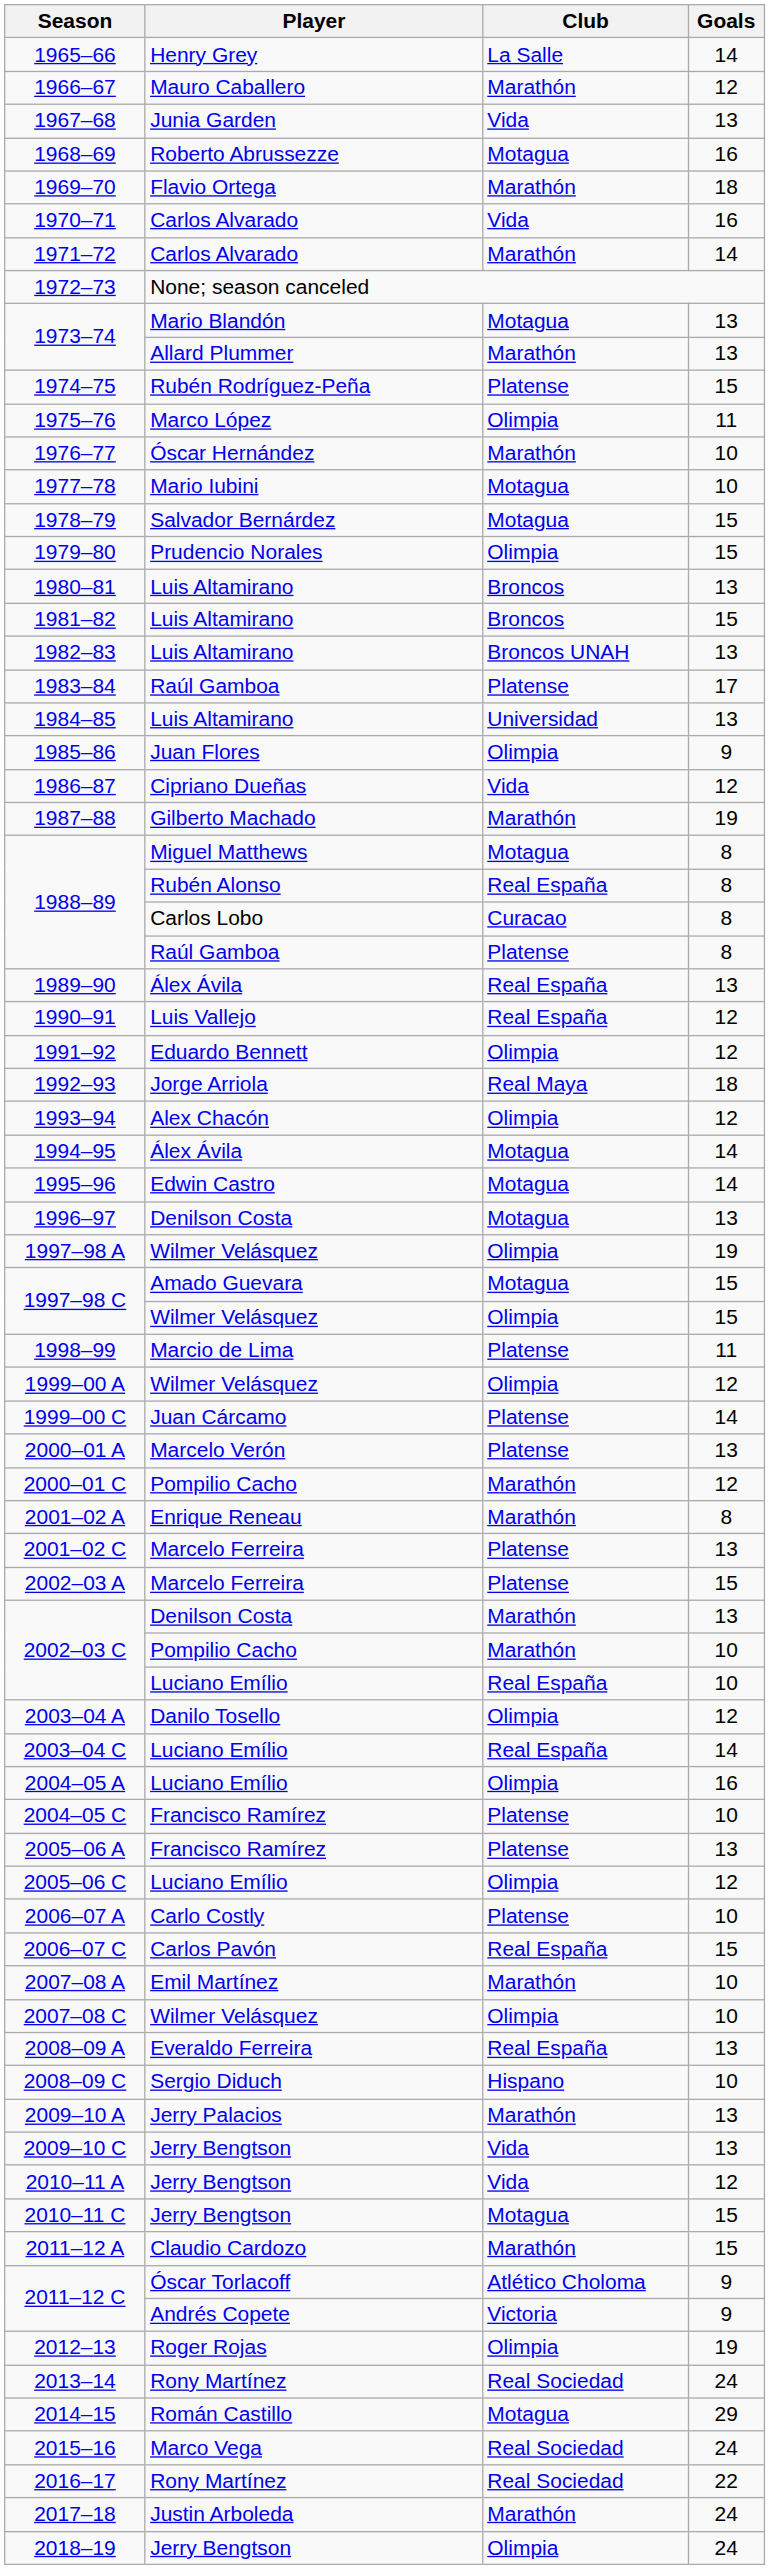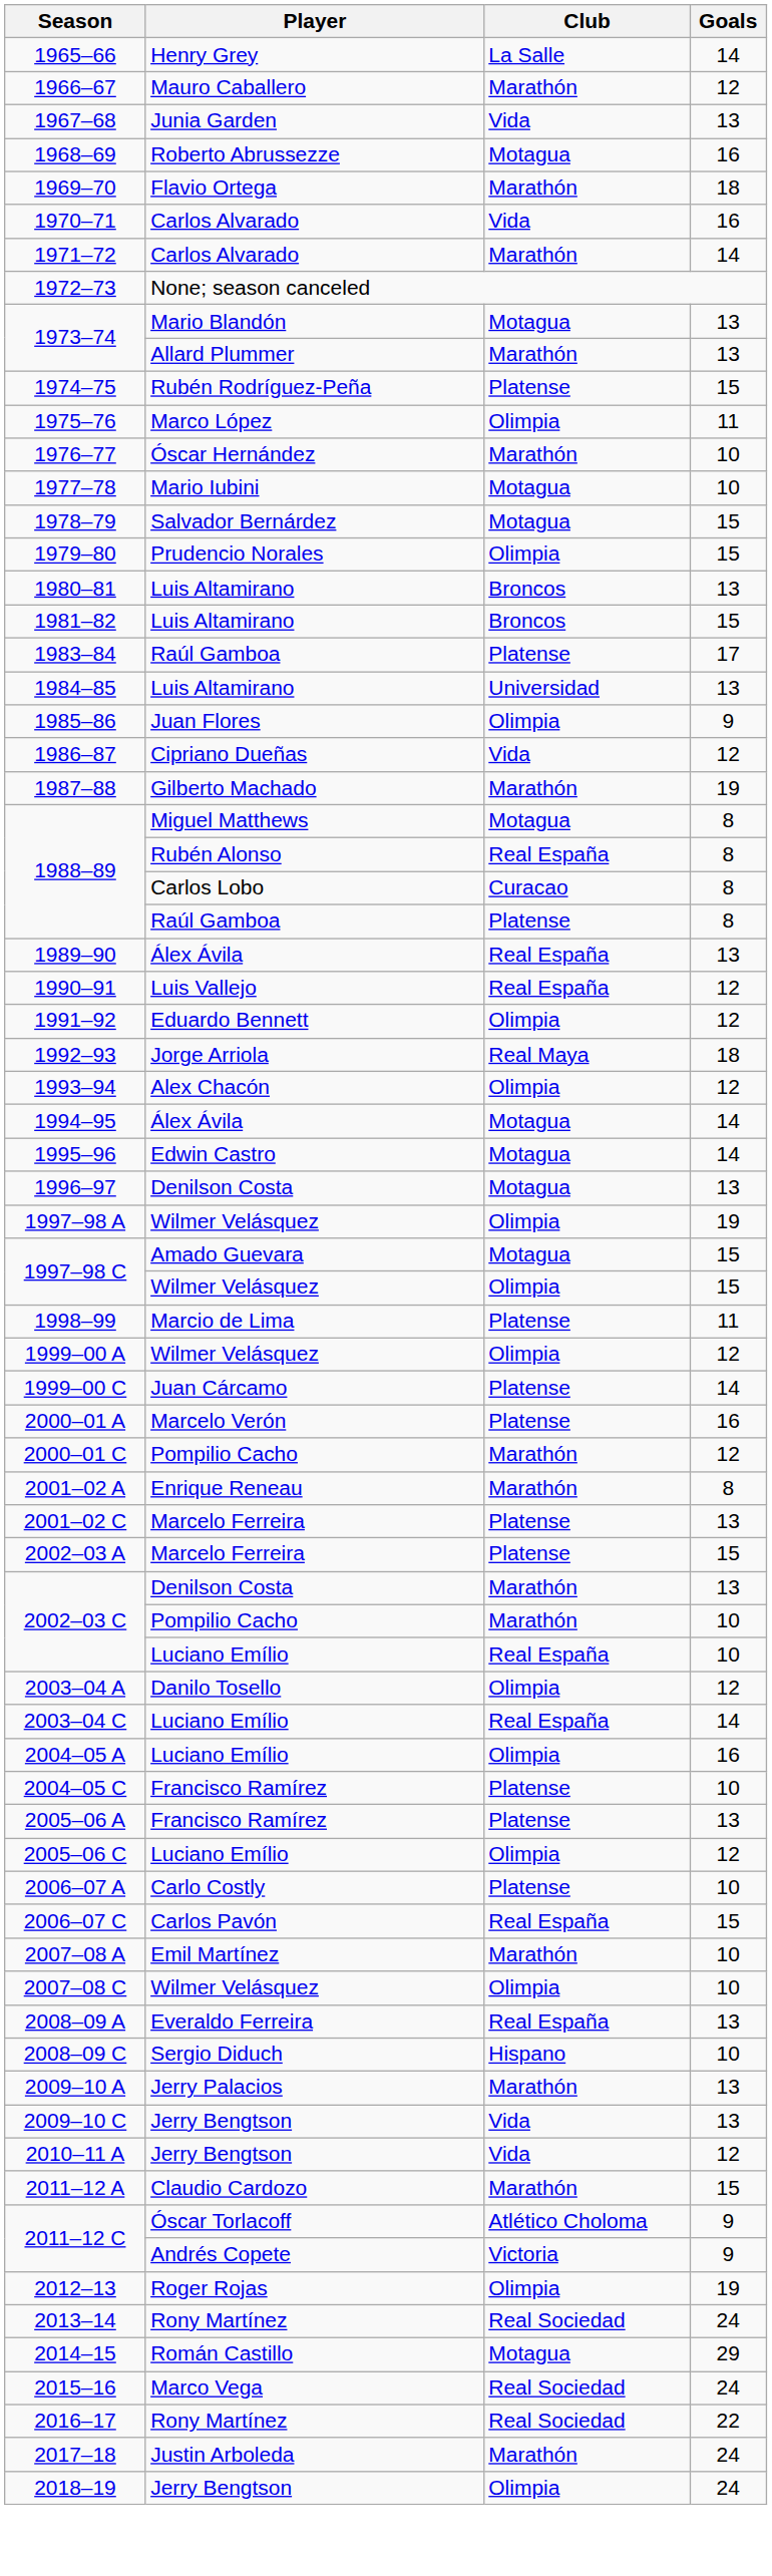 <table class="wikitable" border="1">
 <tr>
 <th width="100">Season</th>
 <th width="250">Player</th>
 <th width="150">Club</th>
 <th width="50">Goals</th>
 </tr>
 <tr>
 <td align="center"><a href='#'>1965–66</a></td>
 <td> <a href='#'>Henry Grey</a></td>
 <td><a href='#'>La Salle</a></td>
 <td align="center">14</td>
 </tr>
 <tr>
 <td align="center"><a href='#'>1966–67</a></td>
 <td> <a href='#'>Mauro Caballero</a></td>
 <td><a href='#'>Marathón</a></td>
 <td align="center">12</td>
 </tr>
 <tr>
 <td align="center"><a href='#'>1967–68</a></td>
 <td> <a href='#'>Junia Garden</a></td>
 <td><a href='#'>Vida</a></td>
 <td align="center">13</td>
 </tr>
 <tr>
 <td align="center"><a href='#'>1968–69</a></td>
 <td> <a href='#'>Roberto Abrussezze</a></td>
 <td><a href='#'>Motagua</a></td>
 <td align="center">16</td>
 </tr>
 <tr>
 <td align="center"><a href='#'>1969–70</a></td>
 <td> <a href='#'>Flavio Ortega</a></td>
 <td><a href='#'>Marathón</a></td>
 <td align="center">18</td>
 </tr>
 <tr>
 <td align="center"><a href='#'>1970–71</a></td>
 <td> <a href='#'>Carlos Alvarado</a></td>
 <td><a href='#'>Vida</a></td>
 <td align="center">16</td>
 </tr>
 <tr>
 <td align="center"><a href='#'>1971–72</a></td>
 <td> <a href='#'>Carlos Alvarado</a></td>
 <td><a href='#'>Marathón</a></td>
 <td align="center">14</td>
 </tr>
 <tr>
 <td align="center"><a href='#'>1972–73</a></td>
 <td colspan="3">None; season canceled</td>
 </tr>
 <tr>
 <td align="center" rowspan="2"><a href='#'>1973–74</a></td>
 <td> <a href='#'>Mario Blandón</a></td>
 <td><a href='#'>Motagua</a></td>
 <td align="center">13</td>
 </tr>
 <tr>
 <td> <a href='#'>Allard Plummer</a></td>
 <td><a href='#'>Marathón</a></td>
 <td align="center">13</td>
 </tr>
 <tr>
 <td align="center"><a href='#'>1974–75</a></td>
 <td> <a href='#'>Rubén Rodríguez-Peña</a></td>
 <td><a href='#'>Platense</a></td>
 <td align="center">15</td>
 </tr>
 <tr>
 <td align="center"><a href='#'>1975–76</a></td>
 <td> <a href='#'>Marco López</a></td>
 <td><a href='#'>Olimpia</a></td>
 <td align="center">11</td>
 </tr>
 <tr>
 <td align="center"><a href='#'>1976–77</a></td>
 <td> <a href='#'>Óscar Hernández</a></td>
 <td><a href='#'>Marathón</a></td>
 <td align="center">10</td>
 </tr>
 <tr>
 <td align="center"><a href='#'>1977–78</a></td>
 <td> <a href='#'>Mario Iubini</a></td>
 <td><a href='#'>Motagua</a></td>
 <td align="center">10</td>
 </tr>
 <tr>
 <td align="center"><a href='#'>1978–79</a></td>
 <td> <a href='#'>Salvador Bernárdez</a></td>
 <td><a href='#'>Motagua</a></td>
 <td align="center">15</td>
 </tr>
 <tr>
 <td align="center"><a href='#'>1979–80</a></td>
 <td> <a href='#'>Prudencio Norales</a></td>
 <td><a href='#'>Olimpia</a></td>
 <td align="center">15</td>
 </tr>
 <tr>
 <td align="center"><a href='#'>1980–81</a></td>
 <td> <a href='#'>Luis Altamirano</a></td>
 <td><a href='#'>Broncos</a></td>
 <td align="center">13</td>
 </tr>
 <tr>
 <td align="center"><a href='#'>1981–82</a></td>
 <td> <a href='#'>Luis Altamirano</a></td>
 <td><a href='#'>Broncos</a></td>
 <td align="center">15</td>
-</tr>
-<tr>
-<td align="center"><a href='#'>1982–83</a></td>
-<td> <a href='#'>Luis Altamirano</a></td>
-<td><a href='#'>Broncos UNAH</a></td>
-<td align="center">13</td>
 </tr>
 <tr>
 <td align="center"><a href='#'>1983–84</a></td>
 <td> <a href='#'>Raúl Gamboa</a></td>
 <td><a href='#'>Platense</a></td>
 <td align="center">17</td>
 </tr>
 <tr>
 <td align="center"><a href='#'>1984–85</a></td>
 <td> <a href='#'>Luis Altamirano</a></td>
 <td><a href='#'>Universidad</a></td>
 <td align="center">13</td>
 </tr>
 <tr>
 <td align="center"><a href='#'>1985–86</a></td>
 <td> <a href='#'>Juan Flores</a></td>
 <td><a href='#'>Olimpia</a></td>
 <td align="center">9</td>
 </tr>
 <tr>
 <td align="center"><a href='#'>1986–87</a></td>
 <td> <a href='#'>Cipriano Dueñas</a></td>
 <td><a href='#'>Vida</a></td>
 <td align="center">12</td>
 </tr>
 <tr>
 <td align="center"><a href='#'>1987–88</a></td>
 <td> <a href='#'>Gilberto Machado</a></td>
 <td><a href='#'>Marathón</a></td>
 <td align="center">19</td>
 </tr>
 <tr>
 <td align="center" rowspan="4"><a href='#'>1988–89</a></td>
 <td> <a href='#'>Miguel Matthews</a></td>
 <td><a href='#'>Motagua</a></td>
 <td align="center">8</td>
 </tr>
 <tr>
 <td> <a href='#'>Rubén Alonso</a></td>
 <td><a href='#'>Real España</a></td>
 <td align="center">8</td>
 </tr>
 <tr>
 <td> Carlos Lobo</td>
 <td><a href='#'>Curacao</a></td>
 <td align="center">8</td>
 </tr>
 <tr>
 <td> <a href='#'>Raúl Gamboa</a></td>
 <td><a href='#'>Platense</a></td>
 <td align="center">8</td>
 </tr>
 <tr>
 <td align="center"><a href='#'>1989–90</a></td>
 <td> <a href='#'>Álex Ávila</a></td>
 <td><a href='#'>Real España</a></td>
 <td align="center">13</td>
 </tr>
 <tr>
 <td align="center"><a href='#'>1990–91</a></td>
 <td> <a href='#'>Luis Vallejo</a></td>
 <td><a href='#'>Real España</a></td>
 <td align="center">12</td>
 </tr>
 <tr>
 <td align="center"><a href='#'>1991–92</a></td>
 <td> <a href='#'>Eduardo Bennett</a></td>
 <td><a href='#'>Olimpia</a></td>
 <td align="center">12</td>
 </tr>
 <tr>
 <td align="center"><a href='#'>1992–93</a></td>
 <td> <a href='#'>Jorge Arriola</a></td>
 <td><a href='#'>Real Maya</a></td>
 <td align="center">18</td>
 </tr>
 <tr>
 <td align="center"><a href='#'>1993–94</a></td>
 <td> <a href='#'>Alex Chacón</a></td>
 <td><a href='#'>Olimpia</a></td>
 <td align="center">12</td>
 </tr>
 <tr>
 <td align="center"><a href='#'>1994–95</a></td>
 <td> <a href='#'>Álex Ávila</a></td>
 <td><a href='#'>Motagua</a></td>
 <td align="center">14</td>
 </tr>
 <tr>
 <td align="center"><a href='#'>1995–96</a></td>
 <td> <a href='#'>Edwin Castro</a></td>
 <td><a href='#'>Motagua</a></td>
 <td align="center">14</td>
 </tr>
 <tr>
 <td align="center"><a href='#'>1996–97</a></td>
 <td> <a href='#'>Denilson Costa</a></td>
 <td><a href='#'>Motagua</a></td>
 <td align="center">13</td>
 </tr>
 <tr>
 <td align="center"><a href='#'>1997–98 A</a></td>
 <td> <a href='#'>Wilmer Velásquez</a></td>
 <td><a href='#'>Olimpia</a></td>
 <td align="center">19</td>
 </tr>
 <tr>
 <td align="center" rowspan="2"><a href='#'>1997–98 C</a></td>
 <td> <a href='#'>Amado Guevara</a></td>
 <td><a href='#'>Motagua</a></td>
 <td align="center">15</td>
 </tr>
 <tr>
 <td> <a href='#'>Wilmer Velásquez</a></td>
 <td><a href='#'>Olimpia</a></td>
 <td align="center">15</td>
 </tr>
 <tr>
 <td align="center"><a href='#'>1998–99</a></td>
 <td> <a href='#'>Marcio de Lima</a></td>
 <td><a href='#'>Platense</a></td>
 <td align="center">11</td>
 </tr>
 <tr>
 <td align="center"><a href='#'>1999–00 A</a></td>
 <td> <a href='#'>Wilmer Velásquez</a></td>
 <td><a href='#'>Olimpia</a></td>
 <td align="center">12</td>
 </tr>
 <tr>
 <td align="center"><a href='#'>1999–00 C</a></td>
 <td> <a href='#'>Juan Cárcamo</a></td>
 <td><a href='#'>Platense</a></td>
 <td align="center">14</td>
 </tr>
 <tr>
 <td align="center"><a href='#'>2000–01 A</a></td>
 <td> <a href='#'>Marcelo Verón</a></td>
 <td><a href='#'>Platense</a></td>
-<td align="center">13</td>
+<td align="center">16</td>
 </tr>
 <tr>
 <td align="center"><a href='#'>2000–01 C</a></td>
 <td> <a href='#'>Pompilio Cacho</a></td>
 <td><a href='#'>Marathón</a></td>
 <td align="center">12</td>
 </tr>
 <tr>
 <td align="center"><a href='#'>2001–02 A</a></td>
 <td> <a href='#'>Enrique Reneau</a></td>
 <td><a href='#'>Marathón</a></td>
 <td align="center">8</td>
 </tr>
 <tr>
 <td align="center"><a href='#'>2001–02 C</a></td>
 <td> <a href='#'>Marcelo Ferreira</a></td>
 <td><a href='#'>Platense</a></td>
 <td align="center">13</td>
 </tr>
 <tr>
 <td align="center"><a href='#'>2002–03 A</a></td>
 <td> <a href='#'>Marcelo Ferreira</a></td>
 <td><a href='#'>Platense</a></td>
 <td align="center">15</td>
 </tr>
 <tr>
 <td align="center" rowspan="3"><a href='#'>2002–03 C</a></td>
 <td> <a href='#'>Denilson Costa</a></td>
 <td><a href='#'>Marathón</a></td>
 <td align="center">13</td>
 </tr>
 <tr>
 <td> <a href='#'>Pompilio Cacho</a></td>
 <td><a href='#'>Marathón</a></td>
 <td align="center">10</td>
 </tr>
 <tr>
 <td> <a href='#'>Luciano Emílio</a></td>
 <td><a href='#'>Real España</a></td>
 <td align="center">10</td>
 </tr>
 <tr>
 <td align="center"><a href='#'>2003–04 A</a></td>
 <td> <a href='#'>Danilo Tosello</a></td>
 <td><a href='#'>Olimpia</a></td>
 <td align="center">12</td>
 </tr>
 <tr>
 <td align="center"><a href='#'>2003–04 C</a></td>
 <td> <a href='#'>Luciano Emílio</a></td>
 <td><a href='#'>Real España</a></td>
 <td align="center">14</td>
 </tr>
 <tr>
 <td align="center"><a href='#'>2004–05 A</a></td>
 <td> <a href='#'>Luciano Emílio</a></td>
 <td><a href='#'>Olimpia</a></td>
 <td align="center">16</td>
 </tr>
 <tr>
 <td align="center"><a href='#'>2004–05 C</a></td>
 <td> <a href='#'>Francisco Ramírez</a></td>
 <td><a href='#'>Platense</a></td>
 <td align="center">10</td>
 </tr>
 <tr>
 <td align="center"><a href='#'>2005–06 A</a></td>
 <td> <a href='#'>Francisco Ramírez</a></td>
 <td><a href='#'>Platense</a></td>
 <td align="center">13</td>
 </tr>
 <tr>
 <td align="center"><a href='#'>2005–06 C</a></td>
 <td> <a href='#'>Luciano Emílio</a></td>
 <td><a href='#'>Olimpia</a></td>
 <td align="center">12</td>
 </tr>
 <tr>
 <td align="center"><a href='#'>2006–07 A</a></td>
 <td> <a href='#'>Carlo Costly</a></td>
 <td><a href='#'>Platense</a></td>
 <td align="center">10</td>
 </tr>
 <tr>
 <td align="center"><a href='#'>2006–07 C</a></td>
 <td> <a href='#'>Carlos Pavón</a></td>
 <td><a href='#'>Real España</a></td>
 <td align="center">15</td>
 </tr>
 <tr>
 <td align="center"><a href='#'>2007–08 A</a></td>
 <td> <a href='#'>Emil Martínez</a></td>
 <td><a href='#'>Marathón</a></td>
 <td align="center">10</td>
 </tr>
 <tr>
 <td align="center"><a href='#'>2007–08 C</a></td>
 <td> <a href='#'>Wilmer Velásquez</a></td>
 <td><a href='#'>Olimpia</a></td>
 <td align="center">10</td>
 </tr>
 <tr>
 <td align="center"><a href='#'>2008–09 A</a></td>
 <td> <a href='#'>Everaldo Ferreira</a></td>
 <td><a href='#'>Real España</a></td>
 <td align="center">13</td>
 </tr>
 <tr>
 <td align="center"><a href='#'>2008–09 C</a></td>
 <td> <a href='#'>Sergio Diduch</a></td>
 <td><a href='#'>Hispano</a></td>
 <td align="center">10</td>
 </tr>
 <tr>
 <td align="center"><a href='#'>2009–10 A</a></td>
 <td> <a href='#'>Jerry Palacios</a></td>
 <td><a href='#'>Marathón</a></td>
 <td align="center">13</td>
 </tr>
 <tr>
 <td align="center"><a href='#'>2009–10 C</a></td>
 <td> <a href='#'>Jerry Bengtson</a></td>
 <td><a href='#'>Vida</a></td>
 <td align="center">13</td>
 </tr>
 <tr>
 <td align="center"><a href='#'>2010–11 A</a></td>
 <td> <a href='#'>Jerry Bengtson</a></td>
 <td><a href='#'>Vida</a></td>
 <td align="center">12</td>
 </tr>
 <tr>
-<td align="center"><a href='#'>2010–11 C</a></td>
-<td> <a href='#'>Jerry Bengtson</a></td>
-<td><a href='#'>Motagua</a></td>
-<td align="center">15</td>
-</tr>
-<tr>
 <td align="center"><a href='#'>2011–12 A</a></td>
 <td> <a href='#'>Claudio Cardozo</a></td>
 <td><a href='#'>Marathón</a></td>
 <td align="center">15</td>
 </tr>
 <tr>
 <td align="center" rowspan="2"><a href='#'>2011–12 C</a></td>
 <td> <a href='#'>Óscar Torlacoff</a></td>
 <td><a href='#'>Atlético Choloma</a></td>
 <td align="center">9</td>
 </tr>
 <tr>
 <td> <a href='#'>Andrés Copete</a></td>
 <td><a href='#'>Victoria</a></td>
 <td align="center">9</td>
 </tr>
 <tr>
 <td align="center"><a href='#'>2012–13</a></td>
 <td> <a href='#'>Roger Rojas</a></td>
 <td><a href='#'>Olimpia</a></td>
 <td align="center">19</td>
 </tr>
 <tr>
 <td align="center"><a href='#'>2013–14</a></td>
 <td> <a href='#'>Rony Martínez</a></td>
 <td><a href='#'>Real Sociedad</a></td>
 <td align="center">24</td>
 </tr>
 <tr>
 <td align="center"><a href='#'>2014–15</a></td>
 <td> <a href='#'>Román Castillo</a></td>
 <td><a href='#'>Motagua</a></td>
 <td align="center">29</td>
 </tr>
 <tr>
 <td align="center"><a href='#'>2015–16</a></td>
 <td> <a href='#'>Marco Vega</a></td>
 <td><a href='#'>Real Sociedad</a></td>
 <td align="center">24</td>
 </tr>
 <tr>
 <td align="center"><a href='#'>2016–17</a></td>
 <td> <a href='#'>Rony Martínez</a></td>
 <td><a href='#'>Real Sociedad</a></td>
 <td align="center">22</td>
 </tr>
 <tr>
 <td align="center"><a href='#'>2017–18</a></td>
 <td> <a href='#'>Justin Arboleda</a></td>
 <td><a href='#'>Marathón</a></td>
 <td align="center">24</td>
 </tr>
 <tr>
 <td align="center"><a href='#'>2018–19</a></td>
 <td> <a href='#'>Jerry Bengtson</a></td>
 <td><a href='#'>Olimpia</a></td>
 <td align="center">24</td>
 </tr>
 </table>
